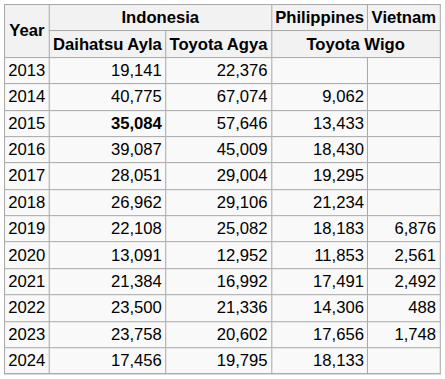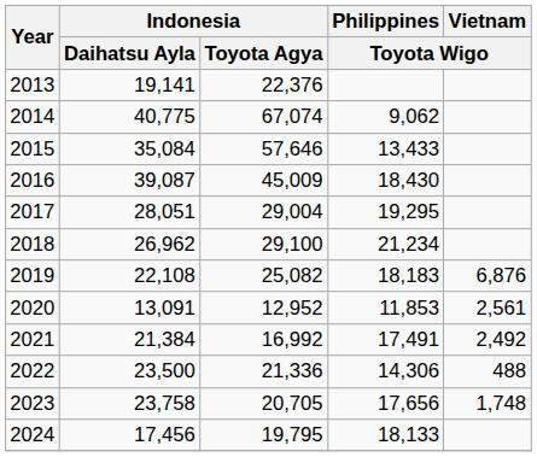 <table class=wikitable style="text-align: right;">
 <tr>
 <th rowspan="2">Year</th>
 <th colspan="2">Indonesia</th>
 <th>Philippines</th>
 <th>Vietnam</th>
 </tr>
 <tr>
 <th>Daihatsu Ayla</th>
 <th>Toyota Agya</th>
 <th colspan="2">Toyota Wigo</th>
 </tr>
 <tr>
 <td>2013</td>
 <td>19,141</td>
 <td>22,376</td>
 <td></td>
 <td></td>
 </tr>
 <tr>
 <td>2014</td>
 <td>40,775</td>
 <td>67,074</td>
 <td>9,062</td>
 <td></td>
 </tr>
 <tr>
 <td>2015</td>
-<td><strong>35,084</strong></td>
+<td>35,084</td>
 <td>57,646</td>
 <td>13,433</td>
 <td></td>
 </tr>
 <tr>
 <td>2016</td>
 <td>39,087</td>
 <td>45,009</td>
 <td>18,430</td>
 <td></td>
 </tr>
 <tr>
 <td>2017</td>
 <td>28,051</td>
 <td>29,004</td>
 <td>19,295</td>
 <td></td>
 </tr>
 <tr>
 <td>2018</td>
 <td>26,962</td>
-<td>29,106</td>
+<td>29,100</td>
 <td>21,234</td>
 <td></td>
 </tr>
 <tr>
 <td>2019</td>
 <td>22,108</td>
 <td>25,082</td>
 <td>18,183</td>
 <td>6,876</td>
 </tr>
 <tr>
 <td>2020</td>
 <td>13,091</td>
 <td>12,952</td>
 <td>11,853</td>
 <td>2,561</td>
 </tr>
 <tr>
 <td>2021</td>
 <td>21,384</td>
 <td>16,992</td>
 <td>17,491</td>
 <td>2,492</td>
 </tr>
 <tr>
 <td>2022</td>
 <td>23,500</td>
 <td>21,336</td>
 <td>14,306</td>
 <td>488</td>
 </tr>
 <tr>
 <td>2023</td>
 <td>23,758</td>
-<td>20,602</td>
+<td>20,705</td>
 <td>17,656</td>
 <td>1,748</td>
 </tr>
 <tr>
 <td>2024</td>
 <td>17,456</td>
 <td>19,795</td>
 <td>18,133</td>
 <td></td>
 </tr>
 <tr>
 </tr>
 </table>
